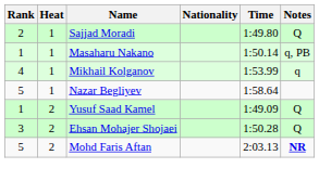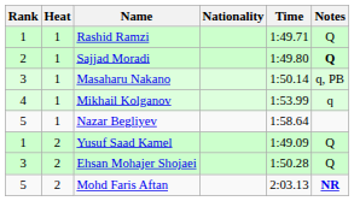 <table class="wikitable sortable" style="text-align:center;font-size:95%">
 <tr>
 <th>Rank</th>
 <th>Heat</th>
 <th>Name</th>
 <th>Nationality</th>
 <th>Time</th>
 <th>Notes</th>
 </tr>
 <tr style="background-color:#ccffcc;">
+<td>1</td>
+<td>1</td>
+<td style="text-align:left;"><a href='#'>Rashid Ramzi</a></td>
+<td style="text-align:left;"></td>
+<td>1:49.71</td>
+<td>Q</td>
+</tr>
+<tr style="background-color:#ccffcc;">
 <td>2</td>
 <td>1</td>
 <td style="text-align:left;"><a href='#'>Sajjad Moradi</a></td>
 <td style="text-align:left;"></td>
 <td>1:49.80</td>
-<td>Q</td>
+<td><strong>Q</strong></td>
 </tr>
 <tr style="background-color:#ddffdd;">
-<td>1</td>
+<td>3</td>
 <td>1</td>
 <td style="text-align:left;"><a href='#'>Masaharu Nakano</a></td>
 <td style="text-align:left;"></td>
 <td>1:50.14</td>
 <td>q, PB</td>
 </tr>
 <tr style="background-color:#ddffdd;">
 <td>4</td>
 <td>1</td>
 <td style="text-align:left;"><a href='#'>Mikhail Kolganov</a></td>
 <td style="text-align:left;"></td>
 <td>1:53.99</td>
 <td>q</td>
 </tr>
 <tr>
 <td>5</td>
 <td>1</td>
 <td style="text-align:left;"><a href='#'>Nazar Begliyev</a></td>
 <td style="text-align:left;"></td>
 <td>1:58.64</td>
 <td></td>
 </tr>
 <tr style="background-color:#ccffcc;">
 <td>1</td>
 <td>2</td>
 <td style="text-align:left;"><a href='#'>Yusuf Saad Kamel</a></td>
 <td style="text-align:left;"></td>
 <td>1:49.09</td>
 <td>Q</td>
 </tr>
 <tr style="background-color:#ccffcc;">
 <td>3</td>
 <td>2</td>
 <td style="text-align:left;"><a href='#'>Ehsan Mohajer Shojaei</a></td>
 <td style="text-align:left;"></td>
 <td>1:50.28</td>
 <td>Q</td>
 </tr>
 <tr>
 <td>5</td>
 <td>2</td>
 <td style="text-align:left;"><a href='#'>Mohd Faris Aftan</a></td>
 <td style="text-align:left;"></td>
 <td>2:03.13</td>
 <td><strong><a href='#'>NR</a></strong></td>
 </tr>
 </table>
